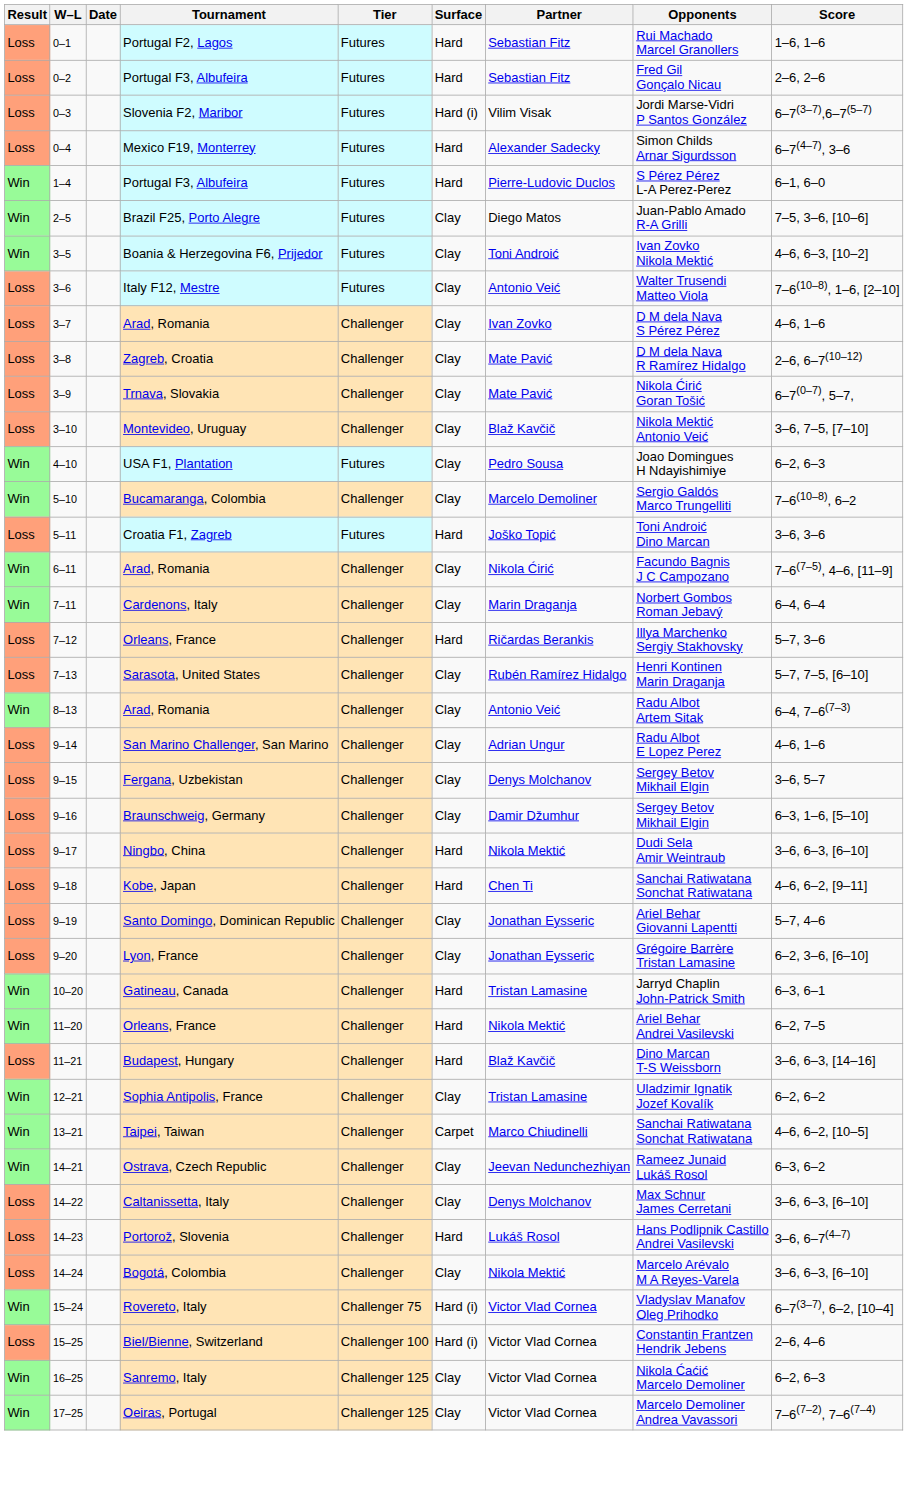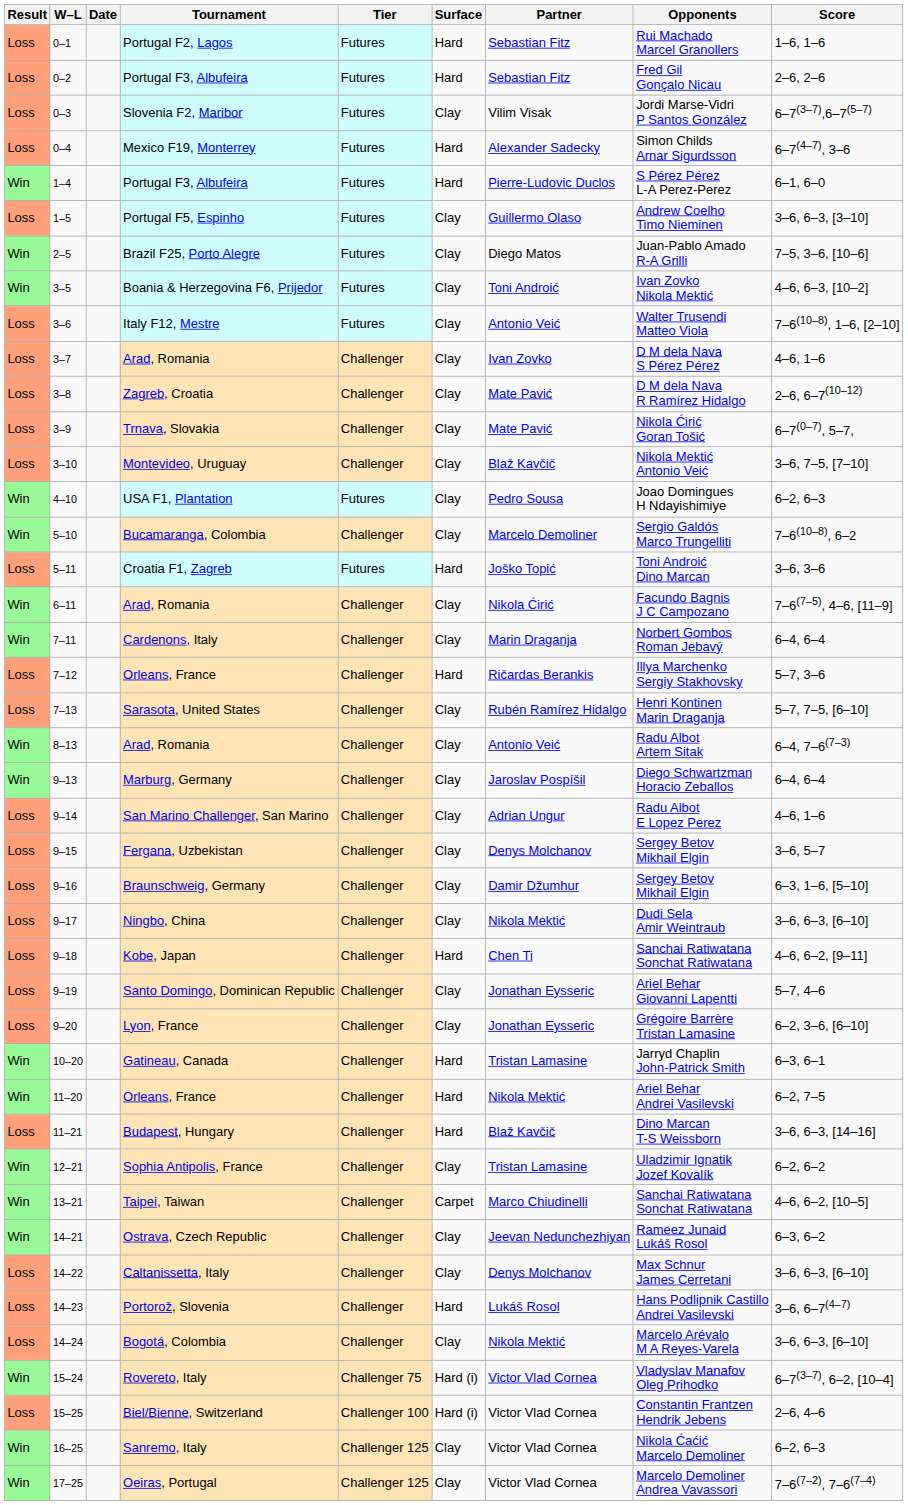 <table class="sortable wikitable">
 <tr>
 <th>Result</th>
 <th class="unsortable">W–L</th>
 <th>Date</th>
 <th>Tournament</th>
 <th>Tier</th>
 <th>Surface</th>
 <th>Partner</th>
 <th>Opponents</th>
 <th class="unsortable">Score</th>
 </tr>
 <tr>
 <td bgcolor=FFA07A>Loss</td>
 <td><small>0–1</small></td>
 <td></td>
 <td style="background:#cffcff;">Portugal F2, <a href='#'>Lagos</a></td>
 <td style="background:#cffcff;">Futures</td>
 <td>Hard</td>
 <td> <a href='#'>Sebastian Fitz</a></td>
 <td> <a href='#'>Rui Machado</a> <br>  <a href='#'>Marcel Granollers</a></td>
 <td>1–6, 1–6</td>
 </tr>
 <tr>
 <td bgcolor=FFA07A>Loss</td>
 <td><small>0–2</small></td>
 <td></td>
 <td style="background:#cffcff;">Portugal F3, <a href='#'>Albufeira</a></td>
 <td style="background:#cffcff;">Futures</td>
 <td>Hard</td>
 <td> <a href='#'>Sebastian Fitz</a></td>
 <td> <a href='#'>Fred Gil</a> <br>  <a href='#'>Gonçalo Nicau</a></td>
 <td>2–6, 2–6</td>
 </tr>
 <tr>
 <td bgcolor=FFA07A>Loss</td>
 <td><small>0–3</small></td>
 <td></td>
 <td style="background:#cffcff;">Slovenia F2, <a href='#'>Maribor</a></td>
 <td style="background:#cffcff;">Futures</td>
-<td>Hard (i)</td>
+<td>Clay</td>
 <td> Vilim Visak</td>
 <td> Jordi Marse-Vidri <br>  <a href='#'>P Santos González</a></td>
 <td>6–7<sup>(3–7)</sup>,6–7<sup>(5–7)</sup></td>
 </tr>
 <tr>
 <td bgcolor=FFA07A>Loss</td>
 <td><small>0–4</small></td>
 <td></td>
 <td style="background:#cffcff;">Mexico F19, <a href='#'>Monterrey</a></td>
 <td style="background:#cffcff;">Futures</td>
 <td>Hard</td>
 <td> <a href='#'>Alexander Sadecky</a></td>
 <td> Simon Childs <br>  <a href='#'>Arnar Sigurdsson</a></td>
 <td>6–7<sup>(4–7)</sup>, 3–6</td>
 </tr>
 <tr>
 <td bgcolor=98FB98>Win</td>
 <td><small>1–4</small></td>
 <td></td>
 <td style="background:#cffcff;">Portugal F3, <a href='#'>Albufeira</a></td>
 <td style="background:#cffcff;">Futures</td>
 <td>Hard</td>
 <td> <a href='#'>Pierre-Ludovic Duclos</a></td>
 <td> <a href='#'>S Pérez Pérez</a> <br>  L-A Perez-Perez</td>
 <td>6–1, 6–0</td>
+</tr>
+<tr>
+<td bgcolor=FFA07A>Loss</td>
+<td><small>1–5</small></td>
+<td></td>
+<td style="background:#cffcff;">Portugal F5, <a href='#'>Espinho</a></td>
+<td style="background:#cffcff;">Futures</td>
+<td>Clay</td>
+<td> <a href='#'>Guillermo Olaso</a></td>
+<td> <a href='#'>Andrew Coelho</a> <br>  <a href='#'>Timo Nieminen</a></td>
+<td>3–6, 6–3, [3–10]</td>
 </tr>
 <tr>
 <td bgcolor=98FB98>Win</td>
 <td><small>2–5</small></td>
 <td></td>
 <td style="background:#cffcff;">Brazil F25, <a href='#'>Porto Alegre</a></td>
 <td style="background:#cffcff;">Futures</td>
 <td>Clay</td>
 <td> Diego Matos</td>
 <td> Juan-Pablo Amado <br>  <a href='#'>R-A Grilli</a></td>
 <td>7–5, 3–6, [10–6]</td>
 </tr>
 <tr>
 <td bgcolor=98FB98>Win</td>
 <td><small>3–5</small></td>
 <td></td>
 <td style="background:#cffcff;">Boania & Herzegovina F6, <a href='#'>Prijedor</a></td>
 <td style="background:#cffcff;">Futures</td>
 <td>Clay</td>
 <td> <a href='#'>Toni Androić</a></td>
 <td> <a href='#'>Ivan Zovko</a> <br>  <a href='#'>Nikola Mektić</a></td>
 <td>4–6, 6–3, [10–2]</td>
 </tr>
 <tr>
 <td bgcolor=FFA07A>Loss</td>
 <td><small>3–6</small></td>
 <td></td>
 <td style="background:#cffcff;">Italy F12, <a href='#'>Mestre</a></td>
 <td style="background:#cffcff;">Futures</td>
 <td>Clay</td>
 <td> <a href='#'>Antonio Veić</a></td>
 <td> <a href='#'>Walter Trusendi</a> <br>  <a href='#'>Matteo Viola</a></td>
 <td>7–6<sup>(10–8)</sup>, 1–6, [2–10]</td>
 </tr>
 <tr>
 <td bgcolor=FFA07A>Loss</td>
 <td><small>3–7</small></td>
 <td></td>
 <td style="background:moccasin;"><a href='#'>Arad</a>, Romania</td>
 <td style="background:moccasin;">Challenger</td>
 <td>Clay</td>
 <td> <a href='#'>Ivan Zovko</a></td>
 <td> <a href='#'>D M dela Nava</a> <br>  <a href='#'>S Pérez Pérez</a></td>
 <td>4–6, 1–6</td>
 </tr>
 <tr>
 <td bgcolor=FFA07A>Loss</td>
 <td><small>3–8</small></td>
 <td></td>
 <td style="background:moccasin;"><a href='#'>Zagreb</a>, Croatia</td>
 <td style="background:moccasin;">Challenger</td>
 <td>Clay</td>
 <td> <a href='#'>Mate Pavić</a></td>
 <td> <a href='#'>D M dela Nava</a> <br>  <a href='#'>R Ramírez Hidalgo</a></td>
 <td>2–6, 6–7<sup>(10–12)</sup></td>
 </tr>
 <tr>
 <td bgcolor=FFA07A>Loss</td>
 <td><small>3–9</small></td>
 <td></td>
 <td style="background:moccasin;"><a href='#'>Trnava</a>, Slovakia</td>
 <td style="background:moccasin;">Challenger</td>
 <td>Clay</td>
 <td> <a href='#'>Mate Pavić</a></td>
 <td> <a href='#'>Nikola Ćirić</a> <br>  <a href='#'>Goran Tošić</a></td>
 <td>6–7<sup>(0–7)</sup>, 5–7,</td>
 </tr>
 <tr>
 <td bgcolor=FFA07A>Loss</td>
 <td><small>3–10</small></td>
 <td></td>
 <td style="background:moccasin;"><a href='#'>Montevideo</a>, Uruguay</td>
 <td style="background:moccasin;">Challenger</td>
 <td>Clay</td>
 <td> <a href='#'>Blaž Kavčič</a></td>
 <td> <a href='#'>Nikola Mektić</a> <br>  <a href='#'>Antonio Veić</a></td>
 <td>3–6, 7–5, [7–10]</td>
 </tr>
 <tr>
 <td bgcolor=98FB98>Win</td>
 <td><small>4–10</small></td>
 <td></td>
 <td style="background:#cffcff;">USA F1, <a href='#'>Plantation</a></td>
 <td style="background:#cffcff;">Futures</td>
 <td>Clay</td>
 <td> <a href='#'>Pedro Sousa</a></td>
 <td> Joao Domingues <br>  H Ndayishimiye</td>
 <td>6–2, 6–3</td>
 </tr>
 <tr>
 <td bgcolor=98FB98>Win</td>
 <td><small>5–10</small></td>
 <td></td>
 <td style="background:moccasin;"><a href='#'>Bucamaranga</a>, Colombia</td>
 <td style="background:moccasin;">Challenger</td>
 <td>Clay</td>
 <td> <a href='#'>Marcelo Demoliner</a></td>
 <td> <a href='#'>Sergio Galdós</a> <br>  <a href='#'>Marco Trungelliti</a></td>
 <td>7–6<sup>(10–8)</sup>, 6–2</td>
 </tr>
 <tr>
 <td bgcolor=FFA07A>Loss</td>
 <td><small>5–11</small></td>
 <td></td>
 <td style="background:#cffcff;">Croatia F1, <a href='#'>Zagreb</a></td>
 <td style="background:#cffcff;">Futures</td>
 <td>Hard</td>
 <td> <a href='#'>Joško Topić</a></td>
 <td> <a href='#'>Toni Androić</a> <br>  <a href='#'>Dino Marcan</a></td>
 <td>3–6, 3–6</td>
 </tr>
 <tr>
 <td bgcolor=98FB98>Win</td>
 <td><small>6–11</small></td>
 <td></td>
 <td style="background:moccasin;"><a href='#'>Arad</a>, Romania</td>
 <td style="background:moccasin;">Challenger</td>
 <td>Clay</td>
 <td> <a href='#'>Nikola Ćirić</a></td>
 <td> <a href='#'>Facundo Bagnis</a> <br>  <a href='#'>J C Campozano</a></td>
 <td>7–6<sup>(7–5)</sup>, 4–6, [11–9]</td>
 </tr>
 <tr>
 <td bgcolor=98FB98>Win</td>
 <td><small>7–11</small></td>
 <td></td>
 <td style="background:moccasin;"><a href='#'>Cardenons</a>, Italy</td>
 <td style="background:moccasin;">Challenger</td>
 <td>Clay</td>
 <td> <a href='#'>Marin Draganja</a></td>
 <td> <a href='#'>Norbert Gombos</a> <br>  <a href='#'>Roman Jebavý</a></td>
 <td>6–4, 6–4</td>
 </tr>
 <tr>
 <td bgcolor=FFA07A>Loss</td>
 <td><small>7–12</small></td>
 <td></td>
 <td style="background:moccasin;"><a href='#'>Orleans</a>, France</td>
 <td style="background:moccasin;">Challenger</td>
 <td>Hard</td>
 <td> <a href='#'>Ričardas Berankis</a></td>
 <td> <a href='#'>Illya Marchenko</a> <br>  <a href='#'>Sergiy Stakhovsky</a></td>
 <td>5–7, 3–6</td>
 </tr>
 <tr>
 <td bgcolor=FFA07A>Loss</td>
 <td><small>7–13</small></td>
 <td></td>
 <td style="background:moccasin;"><a href='#'>Sarasota</a>, United States</td>
 <td style="background:moccasin;">Challenger</td>
 <td>Clay</td>
 <td> <a href='#'>Rubén Ramírez Hidalgo</a></td>
 <td> <a href='#'>Henri Kontinen</a> <br>  <a href='#'>Marin Draganja</a></td>
 <td>5–7, 7–5, [6–10]</td>
 </tr>
 <tr>
 <td bgcolor=98FB98>Win</td>
 <td><small>8–13</small></td>
 <td></td>
 <td style="background:moccasin;"><a href='#'>Arad</a>, Romania</td>
 <td style="background:moccasin;">Challenger</td>
 <td>Clay</td>
 <td> <a href='#'>Antonio Veić</a></td>
 <td> <a href='#'>Radu Albot</a> <br>  <a href='#'>Artem Sitak</a></td>
 <td>6–4, 7–6<sup>(7–3)</sup></td>
 </tr>
 <tr>
+<td bgcolor=98FB98>Win</td>
+<td><small>9–13</small></td>
+<td></td>
+<td style="background:moccasin;"><a href='#'>Marburg</a>, Germany</td>
+<td style="background:moccasin;">Challenger</td>
+<td>Clay</td>
+<td> <a href='#'>Jaroslav Pospíšil</a></td>
+<td> <a href='#'>Diego Schwartzman</a> <br>  <a href='#'>Horacio Zeballos</a></td>
+<td>6–4, 6–4</td>
+</tr>
+<tr>
 <td bgcolor=FFA07A>Loss</td>
 <td><small>9–14</small></td>
 <td></td>
 <td style="background:moccasin;"><a href='#'>San Marino Challenger</a>, San Marino</td>
 <td style="background:moccasin;">Challenger</td>
 <td>Clay</td>
 <td> <a href='#'>Adrian Ungur</a></td>
 <td> <a href='#'>Radu Albot</a> <br>  <a href='#'>E Lopez Perez</a></td>
 <td>4–6, 1–6</td>
 </tr>
 <tr>
 <td bgcolor=FFA07A>Loss</td>
 <td><small>9–15</small></td>
 <td></td>
 <td style="background:moccasin;"><a href='#'>Fergana</a>, Uzbekistan</td>
 <td style="background:moccasin;">Challenger</td>
 <td>Clay</td>
 <td> <a href='#'>Denys Molchanov</a></td>
 <td> <a href='#'>Sergey Betov</a> <br>  <a href='#'>Mikhail Elgin</a></td>
 <td>3–6, 5–7</td>
 </tr>
 <tr>
 <td bgcolor=FFA07A>Loss</td>
 <td><small>9–16</small></td>
 <td></td>
 <td style="background:moccasin;"><a href='#'>Braunschweig</a>, Germany</td>
 <td style="background:moccasin;">Challenger</td>
 <td>Clay</td>
 <td> <a href='#'>Damir Džumhur</a></td>
 <td> <a href='#'>Sergey Betov</a> <br>  <a href='#'>Mikhail Elgin</a></td>
 <td>6–3, 1–6, [5–10]</td>
 </tr>
 <tr>
 <td bgcolor=FFA07A>Loss</td>
 <td><small>9–17</small></td>
 <td></td>
 <td style="background:moccasin;"><a href='#'>Ningbo</a>, China</td>
 <td style="background:moccasin;">Challenger</td>
-<td>Hard</td>
+<td>Clay</td>
 <td> <a href='#'>Nikola Mektić</a></td>
 <td> <a href='#'>Dudi Sela</a> <br>  <a href='#'>Amir Weintraub</a></td>
 <td>3–6, 6–3, [6–10]</td>
 </tr>
 <tr>
 <td bgcolor=FFA07A>Loss</td>
 <td><small>9–18</small></td>
 <td></td>
 <td style="background:moccasin;"><a href='#'>Kobe</a>, Japan</td>
 <td style="background:moccasin;">Challenger</td>
 <td>Hard</td>
 <td> <a href='#'>Chen Ti</a></td>
 <td> <a href='#'>Sanchai Ratiwatana</a> <br>  <a href='#'>Sonchat Ratiwatana</a></td>
 <td>4–6, 6–2, [9–11]</td>
 </tr>
 <tr>
 <td bgcolor=FFA07A>Loss</td>
 <td><small>9–19</small></td>
 <td></td>
 <td style="background:moccasin;"><a href='#'>Santo Domingo</a>, Dominican Republic</td>
 <td style="background:moccasin;">Challenger</td>
 <td>Clay</td>
 <td> <a href='#'>Jonathan Eysseric</a></td>
 <td> <a href='#'>Ariel Behar</a> <br>  <a href='#'>Giovanni Lapentti</a></td>
 <td>5–7, 4–6</td>
 </tr>
 <tr>
 <td bgcolor=FFA07A>Loss</td>
 <td><small>9–20</small></td>
 <td></td>
 <td style="background:moccasin;"><a href='#'>Lyon</a>, France</td>
 <td style="background:moccasin;">Challenger</td>
 <td>Clay</td>
 <td> <a href='#'>Jonathan Eysseric</a></td>
 <td> <a href='#'>Grégoire Barrère</a> <br>  <a href='#'>Tristan Lamasine</a></td>
 <td>6–2, 3–6, [6–10]</td>
 </tr>
 <tr>
 <td bgcolor=98FB98>Win</td>
 <td><small>10–20</small></td>
 <td></td>
 <td style="background:moccasin;"><a href='#'>Gatineau</a>, Canada</td>
 <td style="background:moccasin;">Challenger</td>
 <td>Hard</td>
 <td> <a href='#'>Tristan Lamasine</a></td>
 <td> Jarryd Chaplin <br>  <a href='#'>John-Patrick Smith</a></td>
 <td>6–3, 6–1</td>
 </tr>
 <tr>
 <td bgcolor=98FB98>Win</td>
 <td><small>11–20</small></td>
 <td></td>
 <td style="background:moccasin;"><a href='#'>Orleans</a>, France</td>
 <td style="background:moccasin;">Challenger</td>
 <td>Hard</td>
 <td> <a href='#'>Nikola Mektić</a></td>
 <td> <a href='#'>Ariel Behar</a> <br>  <a href='#'>Andrei Vasilevski</a></td>
 <td>6–2, 7–5</td>
 </tr>
 <tr>
 <td bgcolor=FFA07A>Loss</td>
 <td><small>11–21</small></td>
 <td></td>
 <td style="background:moccasin;"><a href='#'>Budapest</a>, Hungary</td>
 <td style="background:moccasin;">Challenger</td>
 <td>Hard</td>
 <td> <a href='#'>Blaž Kavčič</a></td>
 <td> <a href='#'>Dino Marcan</a> <br>  <a href='#'>T-S Weissborn</a></td>
 <td>3–6, 6–3, [14–16]</td>
 </tr>
 <tr>
 <td bgcolor=98FB98>Win</td>
 <td><small>12–21</small></td>
 <td></td>
 <td style="background:moccasin;"><a href='#'>Sophia Antipolis</a>, France</td>
 <td style="background:moccasin;">Challenger</td>
 <td>Clay</td>
 <td> <a href='#'>Tristan Lamasine</a></td>
 <td> <a href='#'>Uladzimir Ignatik</a> <br>  <a href='#'>Jozef Kovalík</a></td>
 <td>6–2, 6–2</td>
 </tr>
 <tr>
 <td bgcolor=98FB98>Win</td>
 <td><small>13–21</small></td>
 <td></td>
 <td style="background:moccasin;"><a href='#'>Taipei</a>, Taiwan</td>
 <td style="background:moccasin;">Challenger</td>
 <td>Carpet</td>
 <td> <a href='#'>Marco Chiudinelli</a></td>
 <td> <a href='#'>Sanchai Ratiwatana</a> <br>  <a href='#'>Sonchat Ratiwatana</a></td>
 <td>4–6, 6–2, [10–5]</td>
 </tr>
 <tr>
 <td bgcolor=98FB98>Win</td>
 <td><small>14–21</small></td>
 <td></td>
 <td style="background:moccasin;"><a href='#'>Ostrava</a>, Czech Republic</td>
 <td style="background:moccasin;">Challenger</td>
 <td>Clay</td>
 <td> <a href='#'>Jeevan Nedunchezhiyan</a></td>
 <td> <a href='#'>Rameez Junaid</a> <br>  <a href='#'>Lukáš Rosol</a></td>
 <td>6–3, 6–2</td>
 </tr>
 <tr>
 <td bgcolor=FFA07A>Loss</td>
 <td><small>14–22</small></td>
 <td></td>
 <td style="background:moccasin;"><a href='#'>Caltanissetta</a>, Italy</td>
 <td style="background:moccasin;">Challenger</td>
 <td>Clay</td>
 <td> <a href='#'>Denys Molchanov</a></td>
 <td> <a href='#'>Max Schnur</a> <br>  <a href='#'>James Cerretani</a></td>
 <td>3–6, 6–3, [6–10]</td>
 </tr>
 <tr>
 <td bgcolor=FFA07A>Loss</td>
 <td><small>14–23</small></td>
 <td></td>
 <td style="background:moccasin;"><a href='#'>Portorož</a>, Slovenia</td>
 <td style="background:moccasin;">Challenger</td>
 <td>Hard</td>
 <td> <a href='#'>Lukáš Rosol</a></td>
 <td> <a href='#'>Hans Podlipnik Castillo</a> <br>  <a href='#'>Andrei Vasilevski</a></td>
 <td>3–6, 6–7<sup>(4–7)</sup></td>
 </tr>
 <tr>
 <td bgcolor=FFA07A>Loss</td>
 <td><small>14–24</small></td>
 <td></td>
 <td style="background:moccasin;"><a href='#'>Bogotá</a>, Colombia</td>
 <td style="background:moccasin;">Challenger</td>
 <td>Clay</td>
 <td> <a href='#'>Nikola Mektić</a></td>
 <td> <a href='#'>Marcelo Arévalo</a> <br>  <a href='#'>M A Reyes-Varela</a></td>
 <td>3–6, 6–3, [6–10]</td>
 </tr>
 <tr>
 <td bgcolor=98FB98>Win</td>
 <td><small>15–24</small></td>
 <td></td>
 <td style="background:moccasin;"><a href='#'>Rovereto</a>, Italy</td>
 <td style="background:moccasin;">Challenger 75</td>
 <td>Hard (i)</td>
 <td> <a href='#'>Victor Vlad Cornea</a></td>
 <td> <a href='#'>Vladyslav Manafov</a><br> <a href='#'>Oleg Prihodko</a></td>
 <td>6–7<sup>(3–7)</sup>, 6–2, [10–4]</td>
 </tr>
 <tr>
 <td bgcolor=FFA07A>Loss</td>
 <td><small>15–25</small></td>
 <td></td>
 <td style="background:moccasin;"><a href='#'>Biel/Bienne</a>, Switzerland</td>
 <td style="background:moccasin;">Challenger 100</td>
 <td>Hard (i)</td>
 <td> Victor Vlad Cornea</td>
 <td> <a href='#'>Constantin Frantzen</a><br> <a href='#'>Hendrik Jebens</a></td>
 <td>2–6, 4–6</td>
 </tr>
 <tr>
 <td bgcolor=98fb98>Win</td>
 <td><small>16–25</small></td>
 <td></td>
 <td style="background:moccasin"><a href='#'>Sanremo</a>, Italy</td>
 <td style="background:moccasin;">Challenger 125</td>
 <td>Clay</td>
 <td> Victor Vlad Cornea</td>
 <td> <a href='#'>Nikola Ćaćić</a><br> <a href='#'>Marcelo Demoliner</a></td>
 <td>6–2, 6–3</td>
 </tr>
 <tr>
 <td bgcolor=98fb98>Win</td>
 <td><small>17–25</small></td>
 <td></td>
 <td style="background:moccasin"><a href='#'>Oeiras</a>, Portugal</td>
 <td style="background:moccasin;">Challenger 125</td>
 <td>Clay</td>
 <td> Victor Vlad Cornea</td>
 <td> <a href='#'>Marcelo Demoliner</a><br> <a href='#'>Andrea Vavassori</a></td>
 <td>7–6<sup>(7–2)</sup>, 7–6<sup>(7–4)</sup></td>
 </tr>
 </table>
